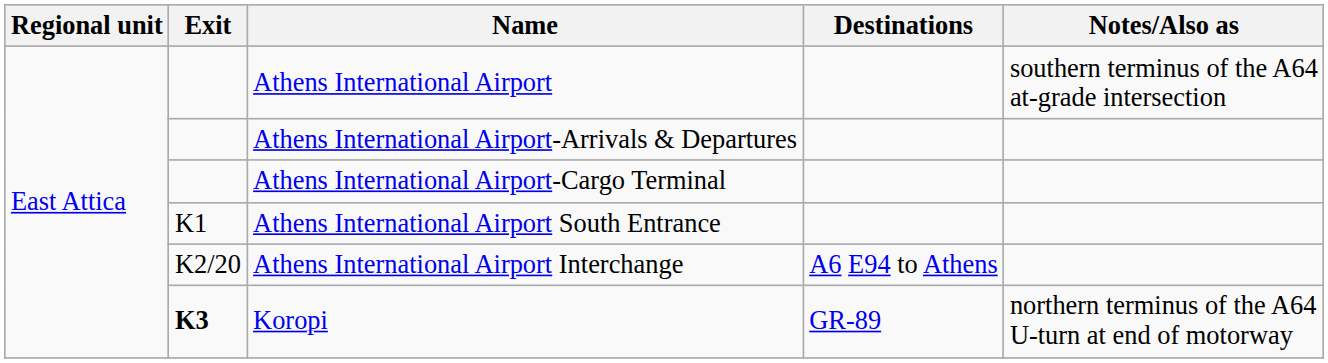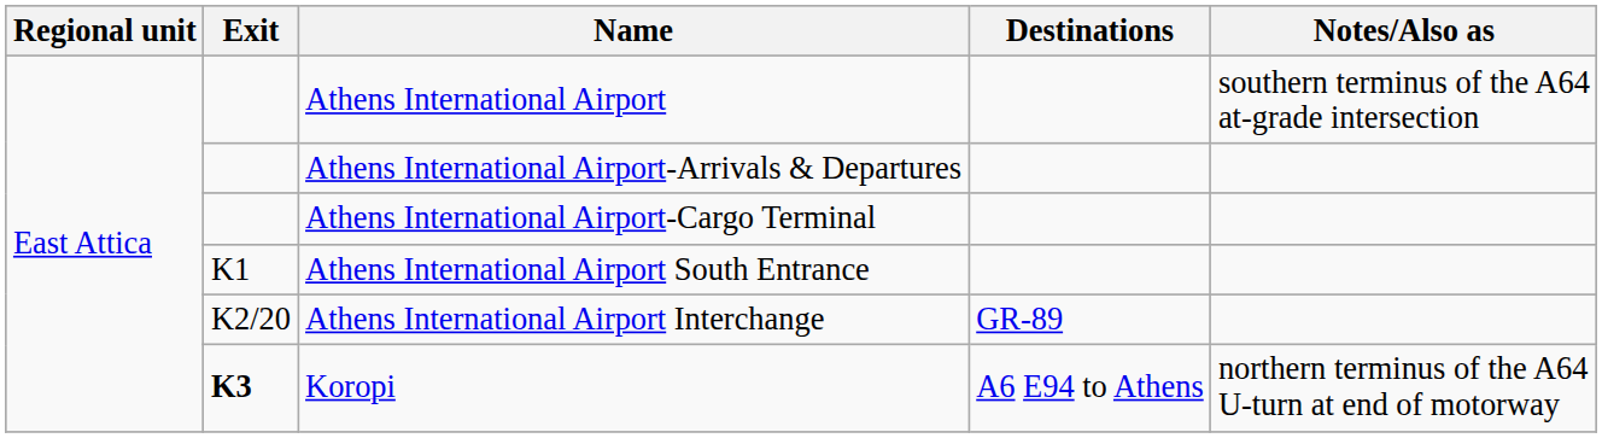 <table class="wikitable collapsible uncollapsed">
 <tr>
 <th scope="col">Regional unit</th>
 <th scope="col">Exit</th>
 <th scope="col">Name</th>
 <th scope="col">Destinations</th>
 <th scope="col">Notes/Also as</th>
 </tr>
 <tr>
 <td rowspan= 6><a href='#'>East Attica</a></td>
 <td></td>
 <td><a href='#'>Athens International Airport</a></td>
 <td></td>
 <td>southern terminus of the A64<br>at-grade intersection</td>
 </tr>
 <tr>
 <td></td>
 <td><a href='#'>Athens International Airport</a>-Arrivals & Departures</td>
 <td></td>
 <td></td>
 </tr>
 <tr>
 <td></td>
 <td><a href='#'>Athens International Airport</a>-Cargo Terminal</td>
 <td></td>
 <td></td>
 </tr>
 <tr>
 <td>K1</td>
 <td><a href='#'>Athens International Airport</a> South Entrance</td>
 <td></td>
 <td></td>
 </tr>
 <tr>
 <td>K2/20</td>
 <td><a href='#'>Athens International Airport</a> Interchange</td>
-<td> <a href='#'>A6</a>  <a href='#'>E94</a> to <a href='#'>Athens</a></td>
+<td> <a href='#'>GR-89</a></td>
 <td></td>
 </tr>
 <tr>
 <td><strong>K3</strong></td>
 <td><a href='#'>Koropi</a></td>
-<td> <a href='#'>GR-89</a></td>
+<td> <a href='#'>A6</a>  <a href='#'>E94</a> to <a href='#'>Athens</a></td>
 <td>northern terminus of the A64<br>U-turn at end of motorway</td>
 </tr>
 </table>
